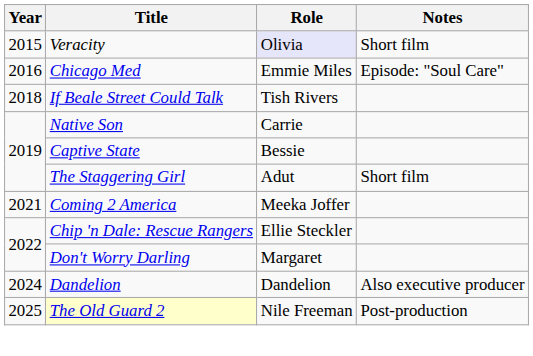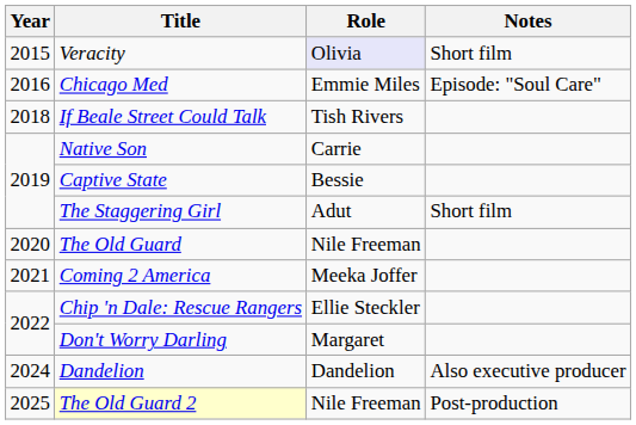 <table class="wikitable sortable">
 <tr>
 <th>Year</th>
 <th>Title</th>
 <th>Role</th>
 <th class="unsortable">Notes</th>
 </tr>
 <tr>
 <td>2015</td>
 <td><em>Veracity</em></td>
 <td style="background: lavender;">Olivia</td>
 <td>Short film</td>
 </tr>
 <tr>
 <td>2016</td>
 <td><em><a href='#'>Chicago Med</a></em></td>
 <td>Emmie Miles</td>
 <td>Episode: "Soul Care"</td>
 </tr>
 <tr>
 <td>2018</td>
 <td><em><a href='#'>If Beale Street Could Talk</a></em></td>
 <td>Tish Rivers</td>
 <td></td>
 </tr>
 <tr>
 <td rowspan=3>2019</td>
 <td><em><a href='#'>Native Son</a></em></td>
 <td>Carrie</td>
 <td></td>
 </tr>
 <tr>
 <td><em><a href='#'>Captive State</a></em></td>
 <td>Bessie</td>
 <td></td>
 </tr>
 <tr>
 <td><em><a href='#'>The Staggering Girl</a></em></td>
 <td>Adut</td>
 <td>Short film</td>
 </tr>
 <tr>
+<td>2020</td>
+<td><em><a href='#'>The Old Guard</a></em></td>
+<td>Nile Freeman</td>
+<td></td>
+</tr>
+<tr>
 <td>2021</td>
 <td><em><a href='#'>Coming 2 America</a></em></td>
 <td>Meeka Joffer</td>
 <td></td>
 </tr>
 <tr>
 <td rowspan=2>2022</td>
 <td><em><a href='#'>Chip 'n Dale: Rescue Rangers</a></em></td>
 <td>Ellie Steckler</td>
 <td></td>
 </tr>
 <tr>
 <td><em><a href='#'>Don't Worry Darling</a></em></td>
 <td>Margaret</td>
 <td></td>
 </tr>
 <tr>
 <td>2024</td>
 <td><em><a href='#'>Dandelion</a></em></td>
 <td>Dandelion</td>
 <td>Also executive producer</td>
 </tr>
 <tr>
 <td>2025</td>
 <td style="background:#FFFFCC;"><em><a href='#'>The Old Guard 2</a></em> </td>
 <td>Nile Freeman</td>
 <td>Post-production</td>
 </tr>
 </table>
